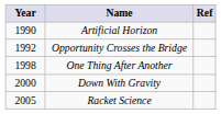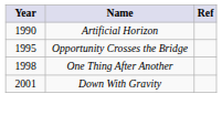 <table class="wikitable" style="font-size:96%; text-align:center; margin: 6px;">
 <tr>
 <th style="background:#dde; width:50px;">Year</th>
 <th style="background:#dde; width:207px;">Name</th>
 <th style="background:#dde; width:25px;">Ref</th>
 </tr>
 <tr>
 <td>1990</td>
 <td><em>Artificial Horizon</em></td>
 <td></td>
 </tr>
 <tr>
-<td>1992</td>
+<td>1995</td>
 <td><em>Opportunity Crosses the Bridge</em></td>
 <td></td>
 </tr>
 <tr>
 <td>1998</td>
 <td><em>One Thing After Another</em></td>
 <td></td>
 </tr>
 <tr>
-<td>2000</td>
+<td>2001</td>
 <td><em>Down With Gravity</em></td>
 <td></td>
 </tr>
-<tr>
-<td>2005</td>
-<td><em>Racket Science</em></td>
-<td></td>
-</tr>
 </table>
